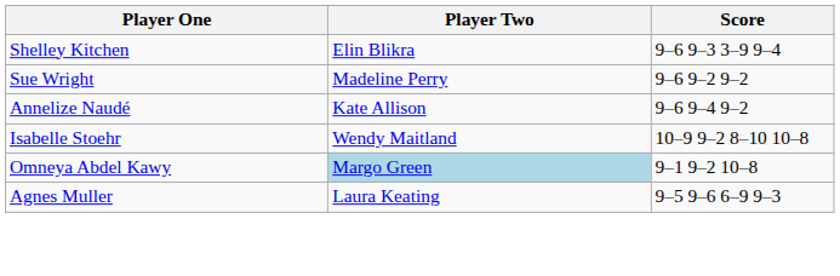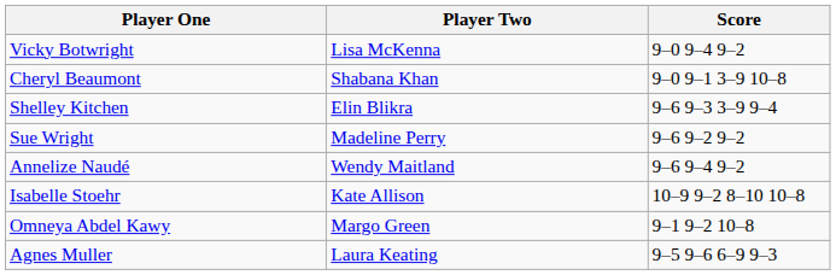 <table class="wikitable">
 <tr>
 <th width=270>Player One</th>
 <th width=270>Player Two</th>
 <th width=150>Score</th>
+</tr>
+<tr>
+<td> <a href='#'>Vicky Botwright</a></td>
+<td> <a href='#'>Lisa McKenna</a></td>
+<td>9–0 9–4 9–2</td>
+</tr>
+<tr>
+<td> <a href='#'>Cheryl Beaumont</a></td>
+<td> <a href='#'>Shabana Khan</a></td>
+<td>9–0 9–1 3–9 10–8</td>
 </tr>
 <tr>
 <td> <a href='#'>Shelley Kitchen</a></td>
 <td> <a href='#'>Elin Blikra</a></td>
 <td>9–6 9–3 3–9 9–4</td>
 </tr>
 <tr>
 <td> <a href='#'>Sue Wright</a></td>
 <td> <a href='#'>Madeline Perry</a></td>
 <td>9–6 9–2 9–2</td>
 </tr>
 <tr>
 <td> <a href='#'>Annelize Naudé</a></td>
-<td> <a href='#'>Kate Allison</a></td>
+<td> <a href='#'>Wendy Maitland</a></td>
 <td>9–6 9–4 9–2</td>
 </tr>
 <tr>
 <td> <a href='#'>Isabelle Stoehr</a></td>
-<td> <a href='#'>Wendy Maitland</a></td>
+<td> <a href='#'>Kate Allison</a></td>
 <td>10–9 9–2 8–10 10–8</td>
 </tr>
 <tr>
 <td> <a href='#'>Omneya Abdel Kawy</a></td>
-<td style="background: lightblue;"> <a href='#'>Margo Green</a></td>
+<td> <a href='#'>Margo Green</a></td>
 <td>9–1 9–2 10–8</td>
 </tr>
 <tr>
 <td> <a href='#'>Agnes Muller</a></td>
 <td> <a href='#'>Laura Keating</a></td>
 <td>9–5 9–6 6–9 9–3</td>
 </tr>
 </table>
